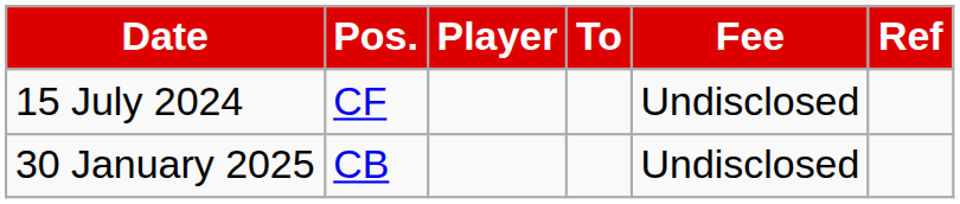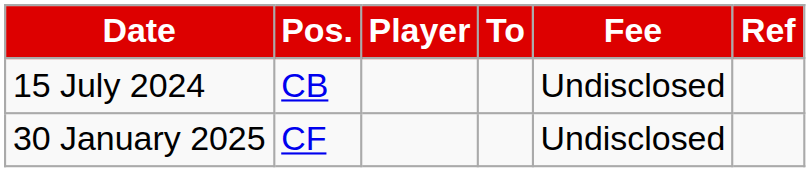 <table class="wikitable plainrowheaders sortable">
 <tr>
 <th style="background:#DD0000;color:#fff;">Date</th>
 <th style="background:#DD0000;color:#fff;">Pos.</th>
 <th style="background:#DD0000;color:#fff;">Player</th>
 <th style="background:#DD0000;color:#fff;">To</th>
 <th style="background:#DD0000;color:#fff;">Fee</th>
 <th style="background:#DD0000;color:#fff;">Ref</th>
 </tr>
 <tr>
 <td>15 July 2024</td>
-<td><a href='#'>CF</a></td>
+<td><a href='#'>CB</a></td>
 <td></td>
 <td></td>
 <td>Undisclosed</td>
 <td></td>
 </tr>
 <tr>
 <td>30 January 2025</td>
-<td><a href='#'>CB</a></td>
+<td><a href='#'>CF</a></td>
 <td></td>
 <td></td>
 <td>Undisclosed</td>
 <td></td>
 </tr>
 </table>
